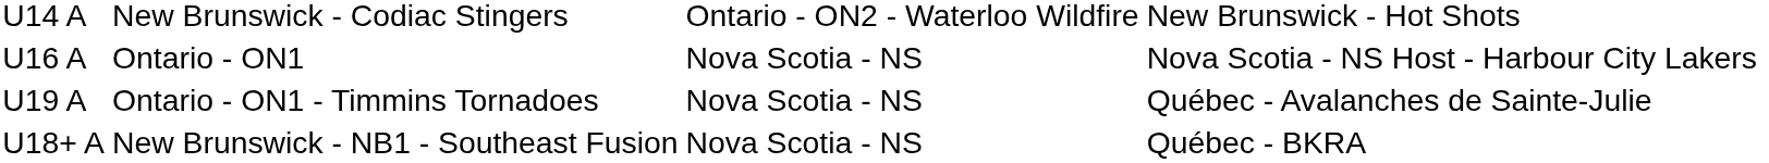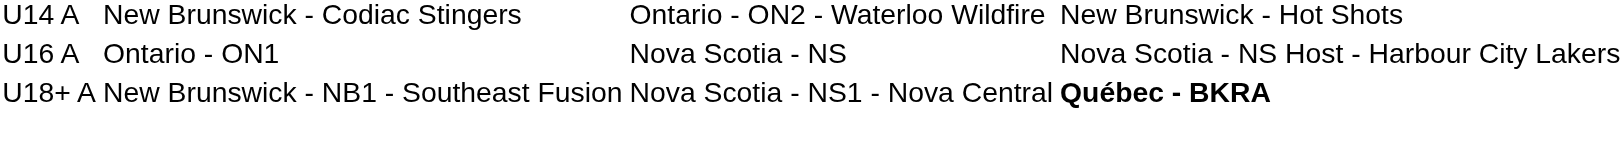 <table>
 <tr>
 <td>U14 A</td>
 <td> New Brunswick - Codiac Stingers</td>
 <td> Ontario - ON2 - Waterloo Wildfire</td>
 <td> New Brunswick - Hot Shots</td>
 </tr>
 <tr>
 <td>U16 A</td>
 <td> Ontario - ON1</td>
 <td> Nova Scotia - NS</td>
 <td> Nova Scotia - NS Host - Harbour City Lakers</td>
 </tr>
 <tr>
-<td>U19 A</td>
-<td> Ontario - ON1 - Timmins Tornadoes</td>
-<td> Nova Scotia - NS</td>
-<td> Québec - Avalanches de Sainte-Julie</td>
-</tr>
-<tr>
 <td>U18+ A</td>
 <td> New Brunswick - NB1 - Southeast Fusion</td>
-<td> Nova Scotia - NS</td>
-<td> Québec - BKRA</td>
+<td> Nova Scotia - NS1 - Nova Central</td>
+<td><strong> Québec - BKRA</strong></td>
 </tr>
 </table>
